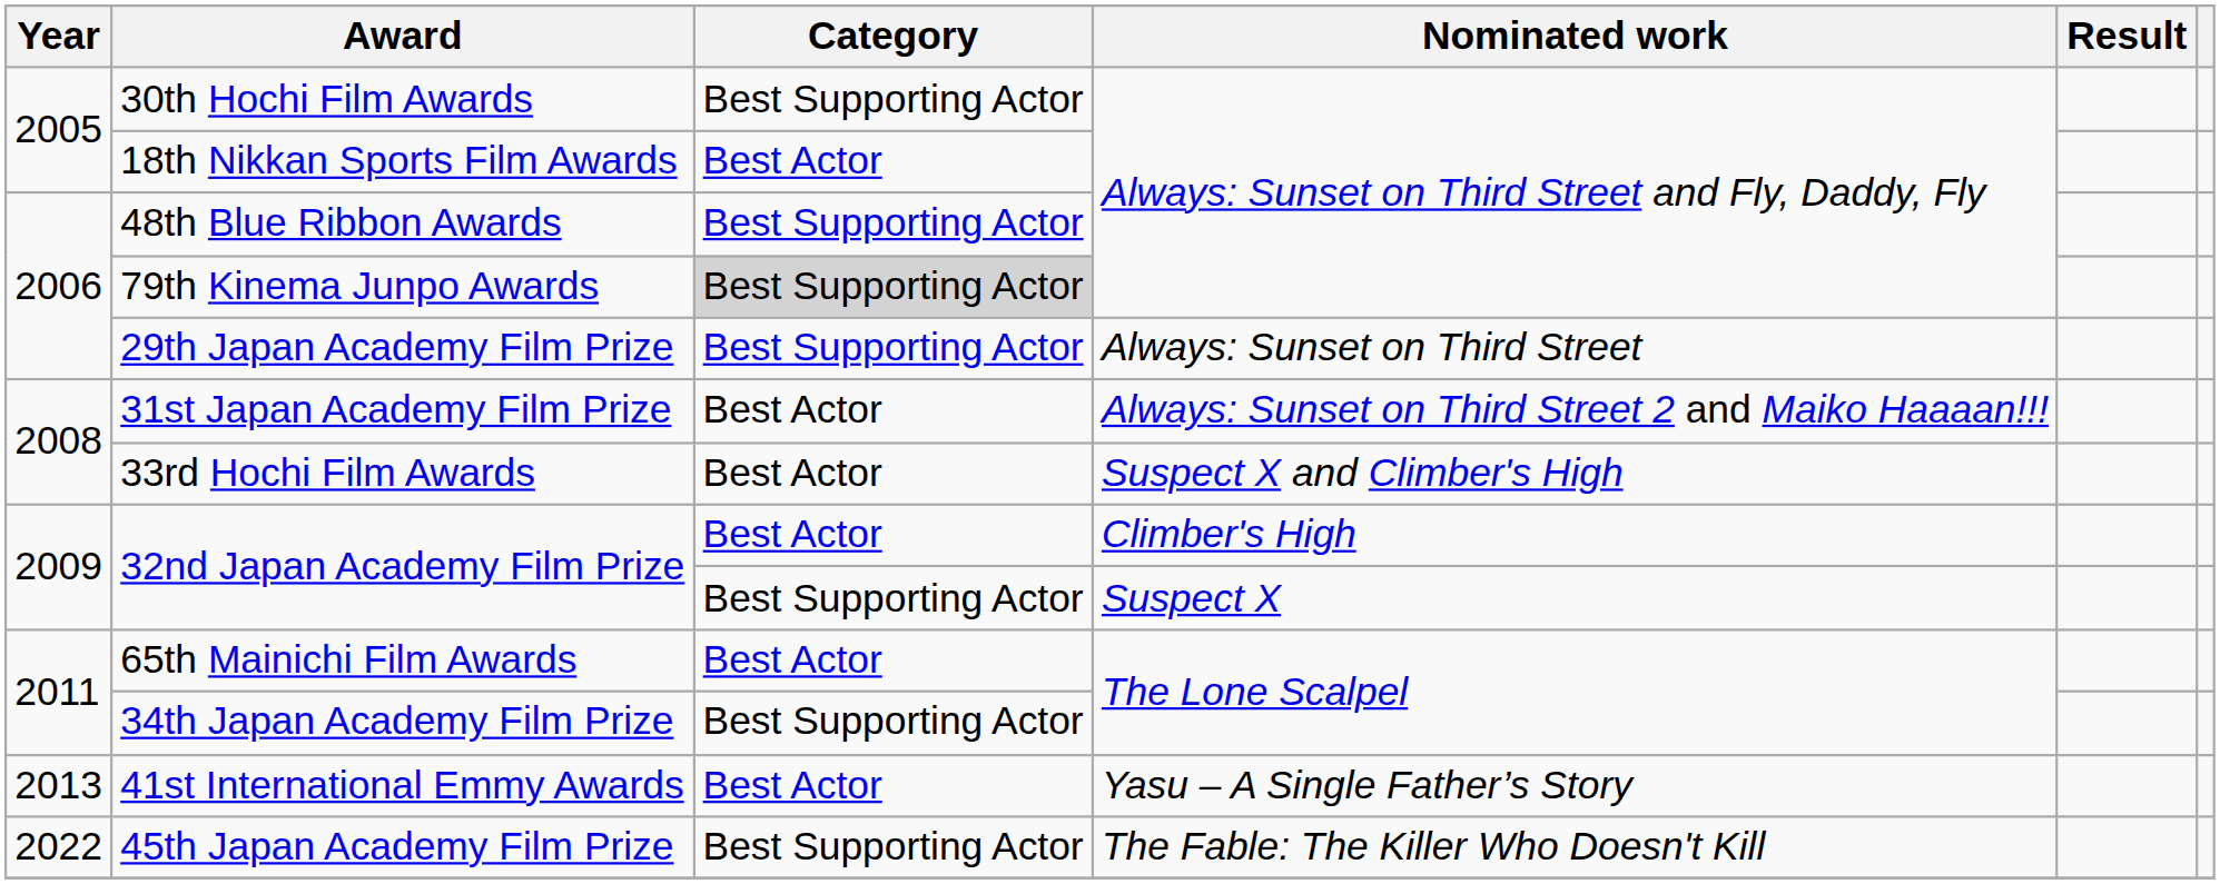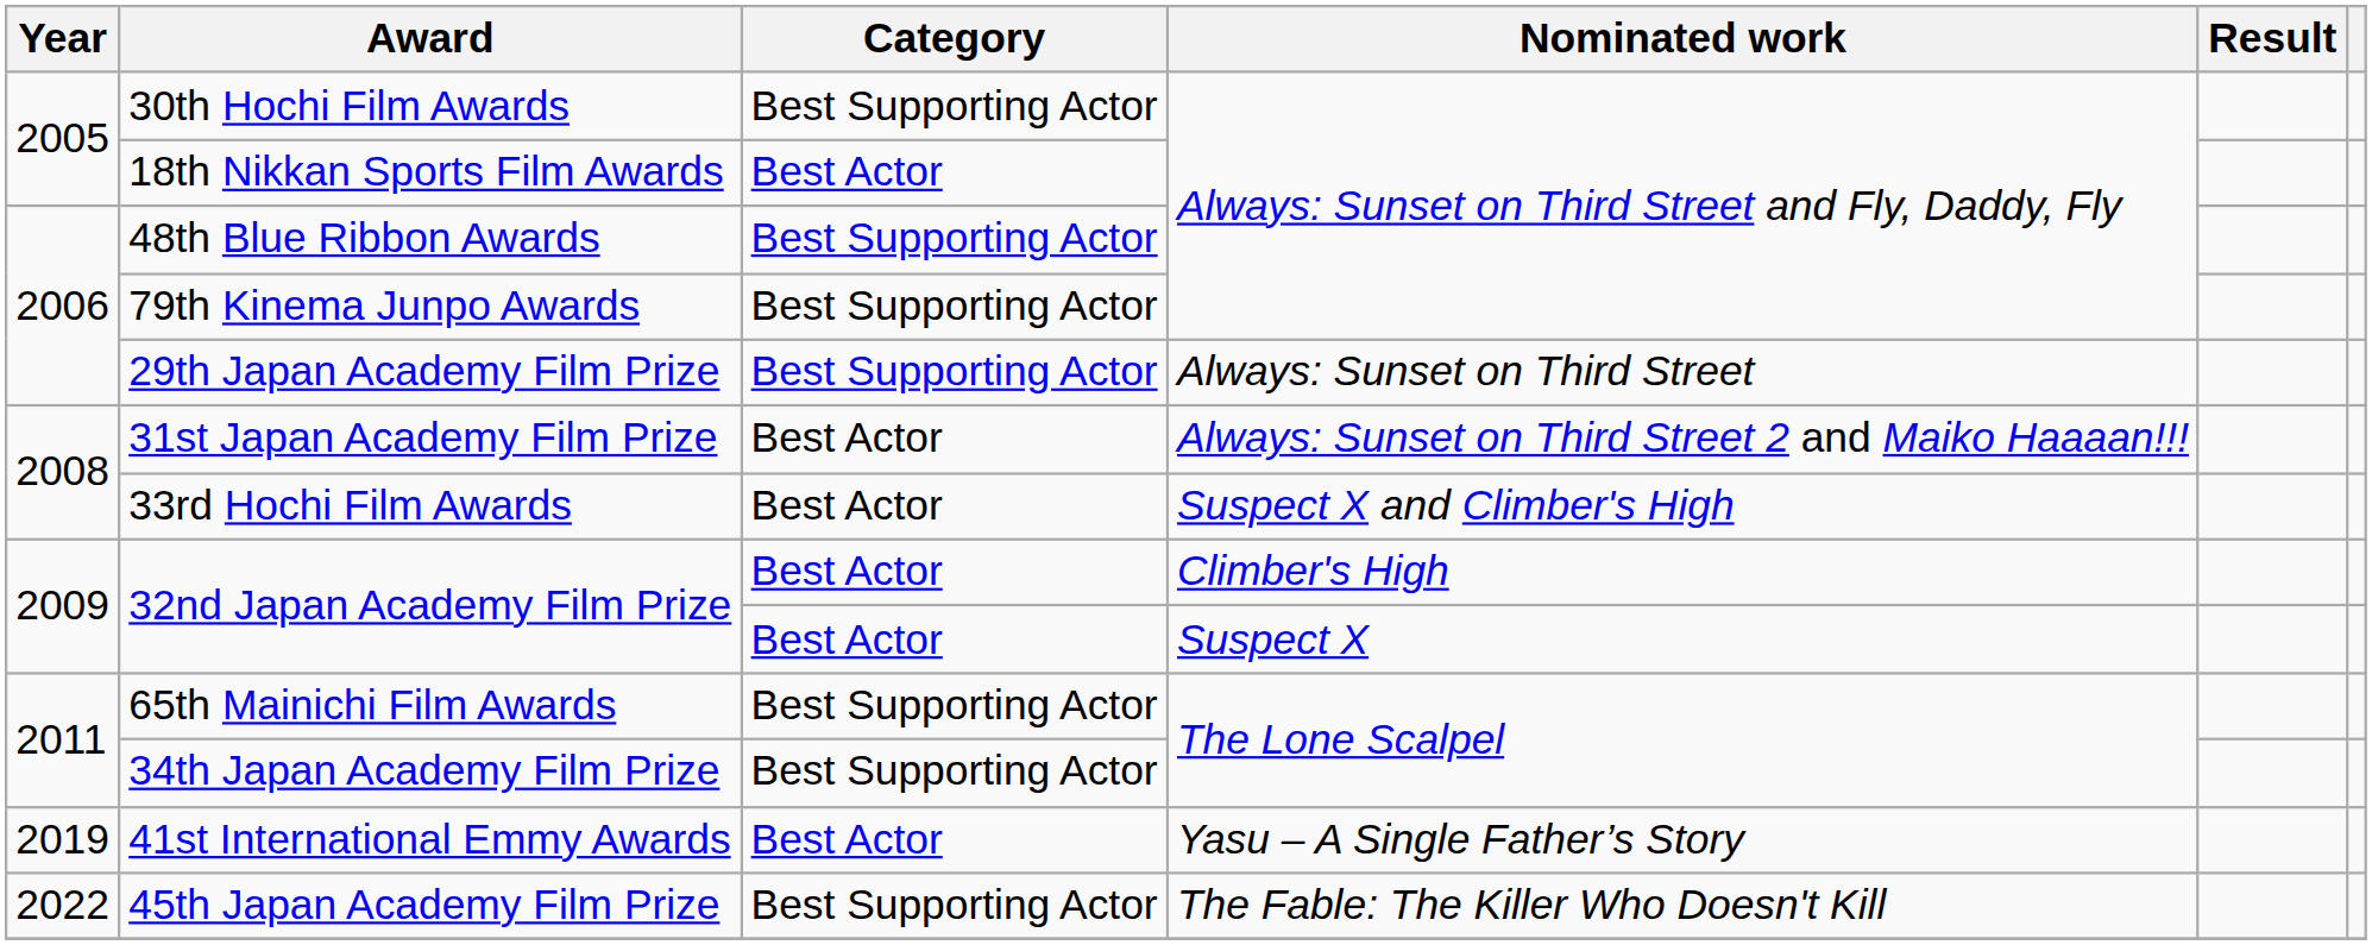 <table class="wikitable sortable">
 <tr>
 <th>Year</th>
 <th>Award</th>
 <th>Category</th>
 <th>Nominated work</th>
 <th>Result</th>
 <th class="unsortable"></th>
 </tr>
 <tr>
 <td rowspan="2">2005</td>
 <td>30th <a href='#'>Hochi Film Awards</a></td>
 <td>Best Supporting Actor</td>
 <td rowspan="4"><em><a href='#'>Always: Sunset on Third Street</a> and Fly, Daddy, Fly</em></td>
 <td></td>
 <td></td>
 </tr>
 <tr>
 <td>18th <a href='#'>Nikkan Sports Film Awards</a></td>
 <td><a href='#'>Best Actor</a></td>
 <td></td>
 <td></td>
 </tr>
 <tr>
 <td rowspan="3">2006</td>
 <td>48th <a href='#'>Blue Ribbon Awards</a></td>
 <td><a href='#'>Best Supporting Actor</a></td>
 <td></td>
 <td></td>
 </tr>
 <tr>
 <td>79th <a href='#'>Kinema Junpo Awards</a></td>
-<td style="background: lightgrey;">Best Supporting Actor</td>
+<td>Best Supporting Actor</td>
 <td></td>
 <td></td>
 </tr>
 <tr>
 <td><a href='#'>29th Japan Academy Film Prize</a></td>
 <td><a href='#'>Best Supporting Actor</a></td>
 <td><em>Always: Sunset on Third Street</em></td>
 <td></td>
 <td></td>
 </tr>
 <tr>
 <td rowspan="2">2008</td>
 <td><a href='#'>31st Japan Academy Film Prize</a></td>
 <td>Best Actor</td>
 <td><em><a href='#'>Always: Sunset on Third Street 2</a></em> and <em><a href='#'>Maiko Haaaan!!!</a></em></td>
 <td></td>
 <td></td>
 </tr>
 <tr>
 <td>33rd <a href='#'>Hochi Film Awards</a></td>
 <td>Best Actor</td>
 <td><em><a href='#'>Suspect X</a> and <a href='#'>Climber's High</a></em></td>
 <td></td>
 <td></td>
 </tr>
 <tr>
 <td rowspan="2">2009</td>
 <td rowspan="2"><a href='#'>32nd Japan Academy Film Prize</a></td>
 <td><a href='#'>Best Actor</a></td>
 <td><em><a href='#'>Climber's High</a></em></td>
 <td></td>
 <td></td>
 </tr>
 <tr>
-<td>Best Supporting Actor</td>
+<td><a href='#'>Best Actor</a></td>
 <td><em><a href='#'>Suspect X</a></em></td>
 <td></td>
 <td></td>
 </tr>
 <tr>
 <td rowspan="2">2011</td>
 <td>65th <a href='#'>Mainichi Film Awards</a></td>
-<td><a href='#'>Best Actor</a></td>
+<td>Best Supporting Actor</td>
 <td rowspan="2"><em><a href='#'>The Lone Scalpel</a></em></td>
 <td></td>
 <td></td>
 </tr>
 <tr>
 <td><a href='#'>34th Japan Academy Film Prize</a></td>
 <td>Best Supporting Actor</td>
 <td></td>
 <td></td>
 </tr>
 <tr>
-<td>2013</td>
+<td>2019</td>
 <td><a href='#'>41st International Emmy Awards</a></td>
 <td><a href='#'>Best Actor</a></td>
 <td><em>Yasu – A Single Father’s Story</em></td>
 <td></td>
 <td></td>
 </tr>
 <tr>
 <td>2022</td>
 <td><a href='#'>45th Japan Academy Film Prize</a></td>
 <td>Best Supporting Actor</td>
 <td><em>The Fable: The Killer Who Doesn't Kill</em></td>
 <td></td>
 <td></td>
 </tr>
 <tr>
 </tr>
 </table>
